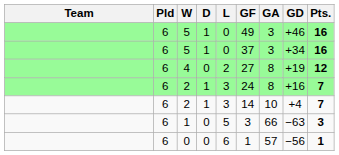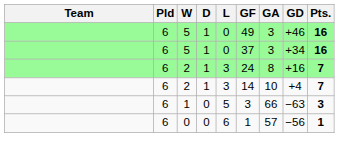 <table class=wikitable style="text-align:center;">
 <tr>
 <th width=200px>Team</th>
 <th width=20px>Pld</th>
 <th width=20px>W</th>
 <th width=20px>D</th>
 <th width=20px>L</th>
 <th width=25px>GF</th>
 <th width=25px>GA</th>
 <th width=25px>GD</th>
 <th width=20px>Pts.</th>
 </tr>
 <tr bgcolor=98fb98>
 <td align=left></td>
 <td>6</td>
 <td>5</td>
 <td>1</td>
 <td>0</td>
 <td>49</td>
 <td>3</td>
 <td>+46</td>
 <td><strong>16</strong></td>
 </tr>
 <tr bgcolor=98fb98>
 <td align=left></td>
 <td>6</td>
 <td>5</td>
 <td>1</td>
 <td>0</td>
 <td>37</td>
 <td>3</td>
 <td>+34</td>
 <td><strong>16</strong></td>
-</tr>
-<tr bgcolor=98fb98>
-<td align=left></td>
-<td>6</td>
-<td>4</td>
-<td>0</td>
-<td>2</td>
-<td>27</td>
-<td>8</td>
-<td>+19</td>
-<td><strong>12</strong></td>
 </tr>
 <tr bgcolor=98fb98>
 <td align=left></td>
 <td>6</td>
 <td>2</td>
 <td>1</td>
 <td>3</td>
 <td>24</td>
 <td>8</td>
 <td>+16</td>
 <td><strong>7</strong></td>
 </tr>
 <tr>
 <td align=left></td>
 <td>6</td>
 <td>2</td>
 <td>1</td>
 <td>3</td>
 <td>14</td>
 <td>10</td>
 <td>+4</td>
 <td><strong>7</strong></td>
 </tr>
 <tr>
 <td align=left></td>
 <td>6</td>
 <td>1</td>
 <td>0</td>
 <td>5</td>
 <td>3</td>
 <td>66</td>
 <td>−63</td>
 <td><strong>3</strong></td>
 </tr>
 <tr>
 <td align=left></td>
 <td>6</td>
 <td>0</td>
 <td>0</td>
 <td>6</td>
 <td>1</td>
 <td>57</td>
 <td>−56</td>
 <td><strong>1</strong></td>
 </tr>
 </table>
